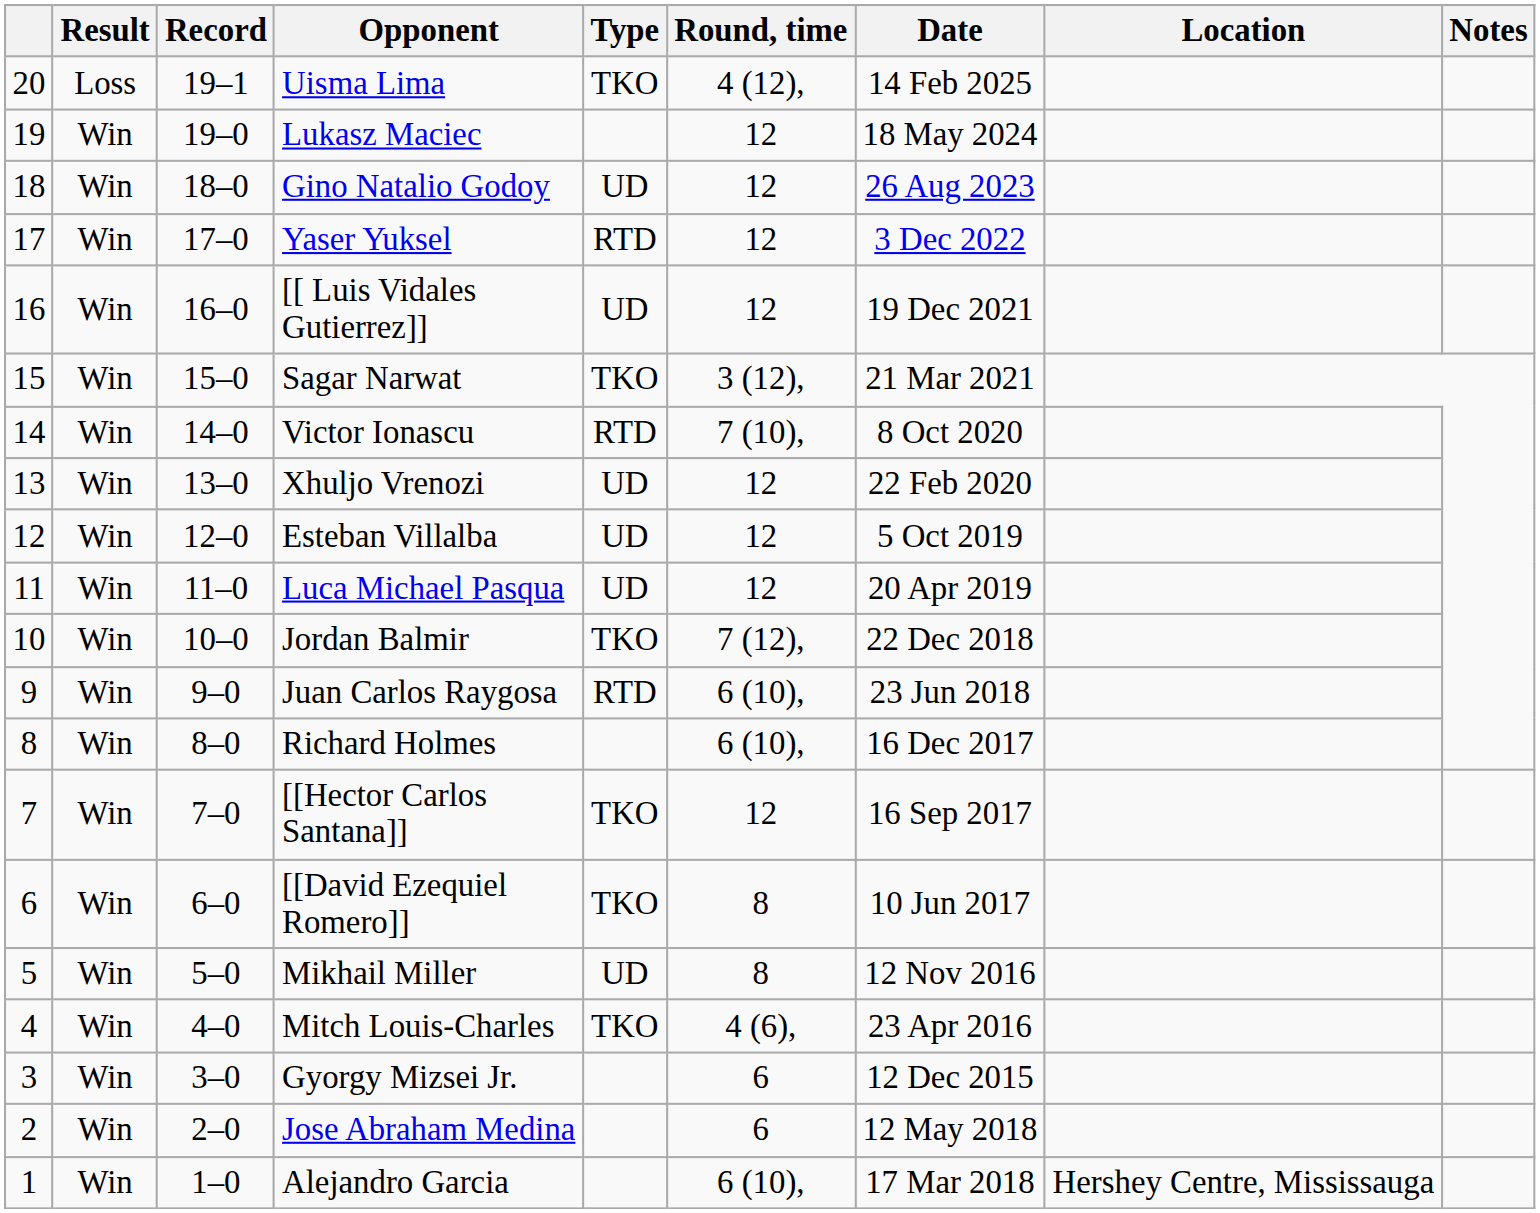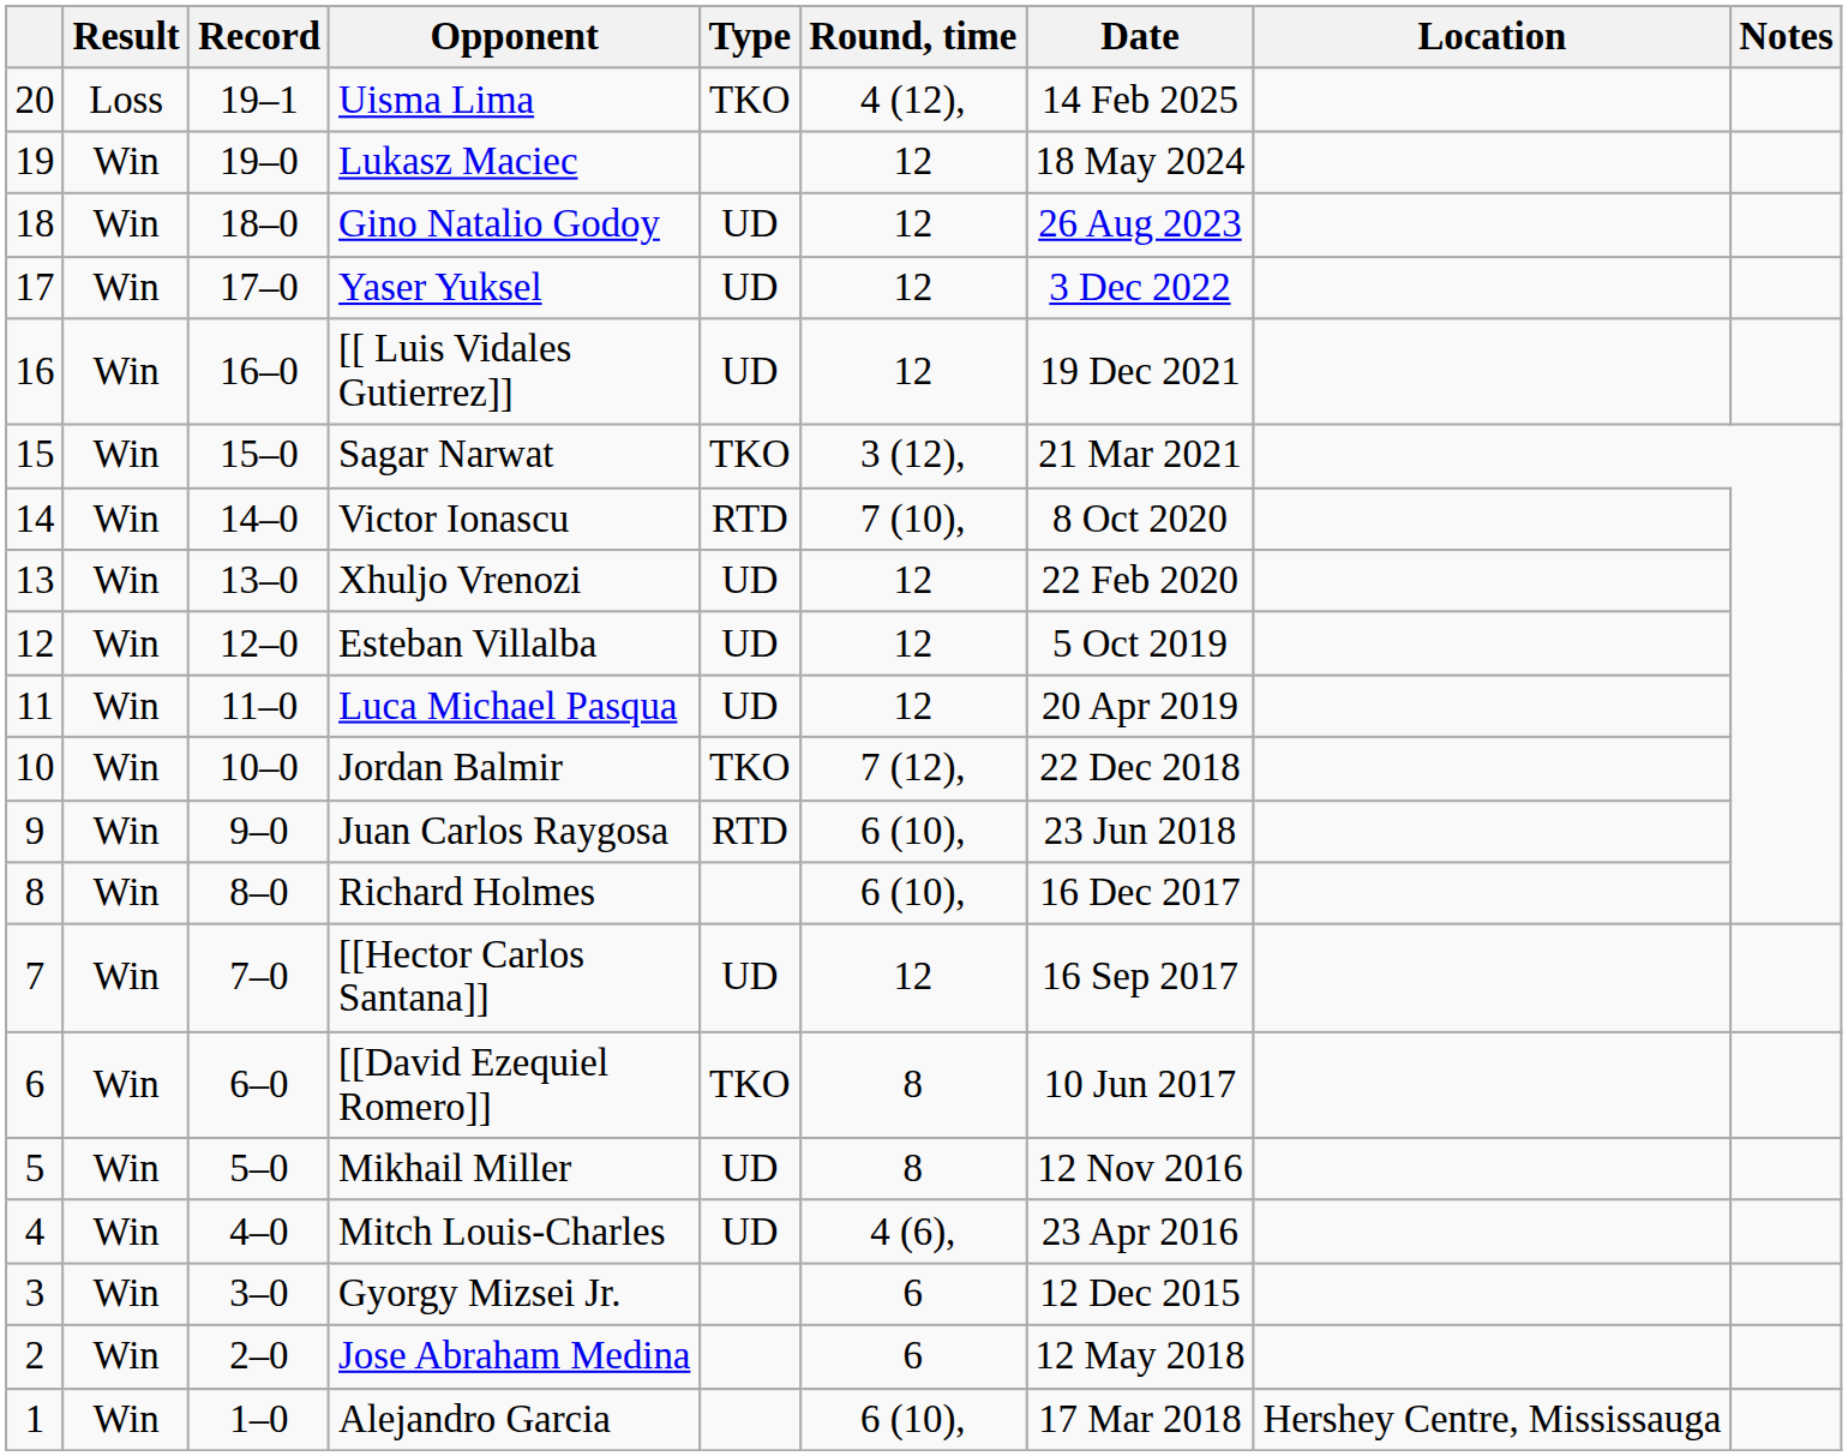 <table class=wikitable style=text-align:center>
 <tr>
 <th></th>
 <th>Result</th>
 <th>Record</th>
 <th>Opponent</th>
 <th>Type</th>
 <th>Round, time</th>
 <th>Date</th>
 <th>Location</th>
 <th>Notes</th>
 </tr>
 <tr>
 <td>20</td>
 <td>Loss</td>
 <td>19–1</td>
 <td align=left><a href='#'>Uisma Lima</a></td>
 <td>TKO</td>
 <td>4 (12), </td>
 <td>14 Feb 2025</td>
 <td align=left></td>
 <td></td>
 </tr>
 <tr>
 <td>19</td>
 <td>Win</td>
 <td>19–0</td>
 <td align=left><a href='#'>Lukasz Maciec</a></td>
 <td></td>
 <td>12</td>
 <td>18 May 2024</td>
 <td align=left></td>
 <td align=left></td>
 </tr>
 <tr>
 <td>18</td>
 <td>Win</td>
 <td>18–0</td>
 <td align=left><a href='#'>Gino Natalio Godoy</a></td>
 <td>UD</td>
 <td>12</td>
 <td><a href='#'>26 Aug 2023</a></td>
 <td align=left></td>
 <td></td>
 </tr>
 <tr>
 <td>17</td>
 <td>Win</td>
 <td>17–0</td>
 <td align=left><a href='#'>Yaser Yuksel</a></td>
-<td>RTD</td>
+<td>UD</td>
 <td>12</td>
 <td><a href='#'>3 Dec 2022</a></td>
 <td align=left></td>
 <td></td>
 </tr>
 <tr>
 <td>16</td>
 <td>Win</td>
 <td>16–0</td>
 <td align=left>[[	Luis Vidales<br>Gutierrez]]</td>
 <td>UD</td>
 <td>12</td>
 <td>19 Dec 2021</td>
 <td align=left></td>
 <td></td>
 </tr>
 <tr>
 <td>15</td>
 <td>Win</td>
 <td>15–0</td>
 <td align=left>Sagar Narwat</td>
 <td>TKO</td>
 <td>3 (12), </td>
 <td>21 Mar 2021</td>
 </tr>
 <tr>
 <td>14</td>
 <td>Win</td>
 <td>14–0</td>
 <td align=left>Victor Ionascu</td>
 <td>RTD</td>
 <td>7 (10), </td>
 <td>8 Oct 2020</td>
 <td align=left></td>
 </tr>
 <tr>
 <td>13</td>
 <td>Win</td>
 <td>13–0</td>
 <td align=left>Xhuljo Vrenozi</td>
 <td>UD</td>
 <td>12</td>
 <td>22 Feb 2020</td>
 <td align=left></td>
 </tr>
 <tr>
 <td>12</td>
 <td>Win</td>
 <td>12–0</td>
 <td align=left>Esteban Villalba</td>
 <td>UD</td>
 <td>12</td>
 <td>5 Oct 2019</td>
 <td align=left></td>
 </tr>
 <tr>
 <td>11</td>
 <td>Win</td>
 <td>11–0</td>
 <td align=left><a href='#'>Luca Michael Pasqua</a></td>
 <td>UD</td>
 <td>12</td>
 <td>20 Apr 2019</td>
 <td align=left></td>
 </tr>
 <tr>
 <td>10</td>
 <td>Win</td>
 <td>10–0</td>
 <td align=left>Jordan Balmir</td>
 <td>TKO</td>
 <td>7 (12), </td>
 <td>22 Dec 2018</td>
 <td align=left></td>
 </tr>
 <tr>
 <td>9</td>
 <td>Win</td>
 <td>9–0</td>
 <td align=left>Juan Carlos Raygosa</td>
 <td>RTD</td>
 <td>6 (10), </td>
 <td>23 Jun 2018</td>
 <td align=left></td>
 </tr>
 <tr>
 <td>8</td>
 <td>Win</td>
 <td>8–0</td>
 <td align=left>Richard Holmes</td>
 <td></td>
 <td>6 (10), </td>
 <td>16 Dec 2017</td>
 <td align=left></td>
 </tr>
 <tr>
 <td>7</td>
 <td>Win</td>
 <td>7–0</td>
 <td align=left>[[Hector Carlos<br>Santana]]</td>
-<td>TKO</td>
+<td>UD</td>
 <td>12</td>
 <td>16 Sep 2017</td>
 <td align=left></td>
 <td align=left></td>
 </tr>
 <tr>
 <td>6</td>
 <td>Win</td>
 <td>6–0</td>
 <td align=left>[[David Ezequiel<br>Romero]]</td>
 <td>TKO</td>
 <td>8</td>
 <td>10 Jun 2017</td>
 <td align=left></td>
 <td align=left></td>
 </tr>
 <tr>
 <td>5</td>
 <td>Win</td>
 <td>5–0</td>
 <td align=left>Mikhail Miller</td>
 <td>UD</td>
 <td>8</td>
 <td>12 Nov 2016</td>
 <td align=left></td>
 <td align=left></td>
 </tr>
 <tr>
 <td>4</td>
 <td>Win</td>
 <td>4–0</td>
 <td align=left>Mitch Louis-Charles</td>
-<td>TKO</td>
+<td>UD</td>
 <td>4 (6), </td>
 <td>23 Apr 2016</td>
 <td align=left></td>
 <td align=left></td>
 </tr>
 <tr>
 <td>3</td>
 <td>Win</td>
 <td>3–0</td>
 <td align=left>Gyorgy Mizsei Jr.</td>
 <td></td>
 <td>6</td>
 <td>12 Dec 2015</td>
 <td align=left></td>
 <td align=left></td>
 </tr>
 <tr>
 <td>2</td>
 <td>Win</td>
 <td>2–0</td>
 <td align=left><a href='#'>Jose Abraham Medina</a></td>
 <td></td>
 <td>6</td>
 <td>12 May 2018</td>
 <td align=left></td>
 <td align=left></td>
 </tr>
 <tr>
 <td>1</td>
 <td>Win</td>
 <td>1–0</td>
 <td align=left>Alejandro Garcia</td>
 <td></td>
 <td>6 (10), </td>
 <td>17 Mar 2018</td>
 <td align=left>Hershey Centre, Mississauga</td>
 <td align=left></td>
 </tr>
 </table>
